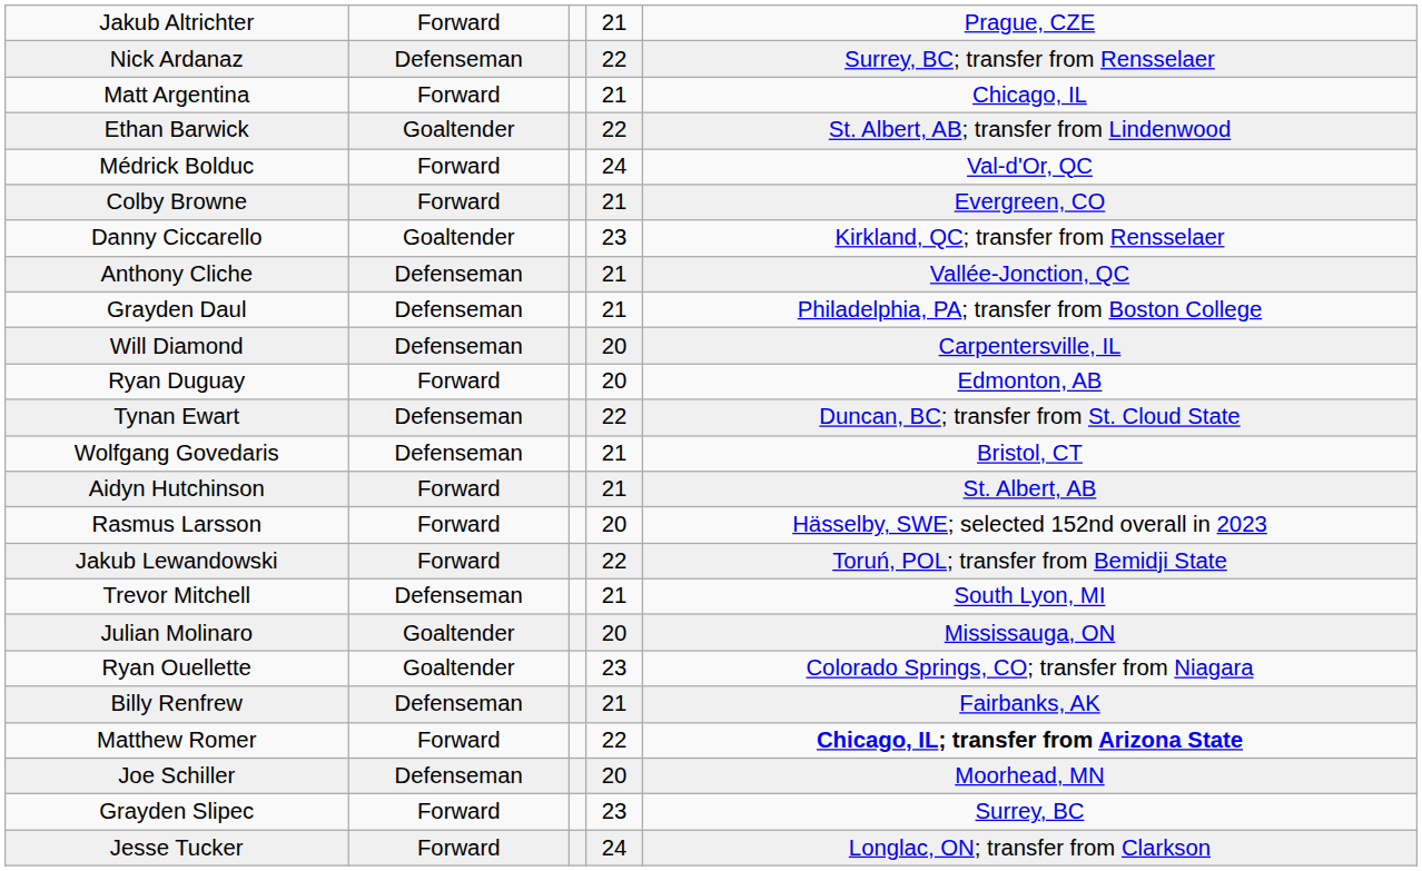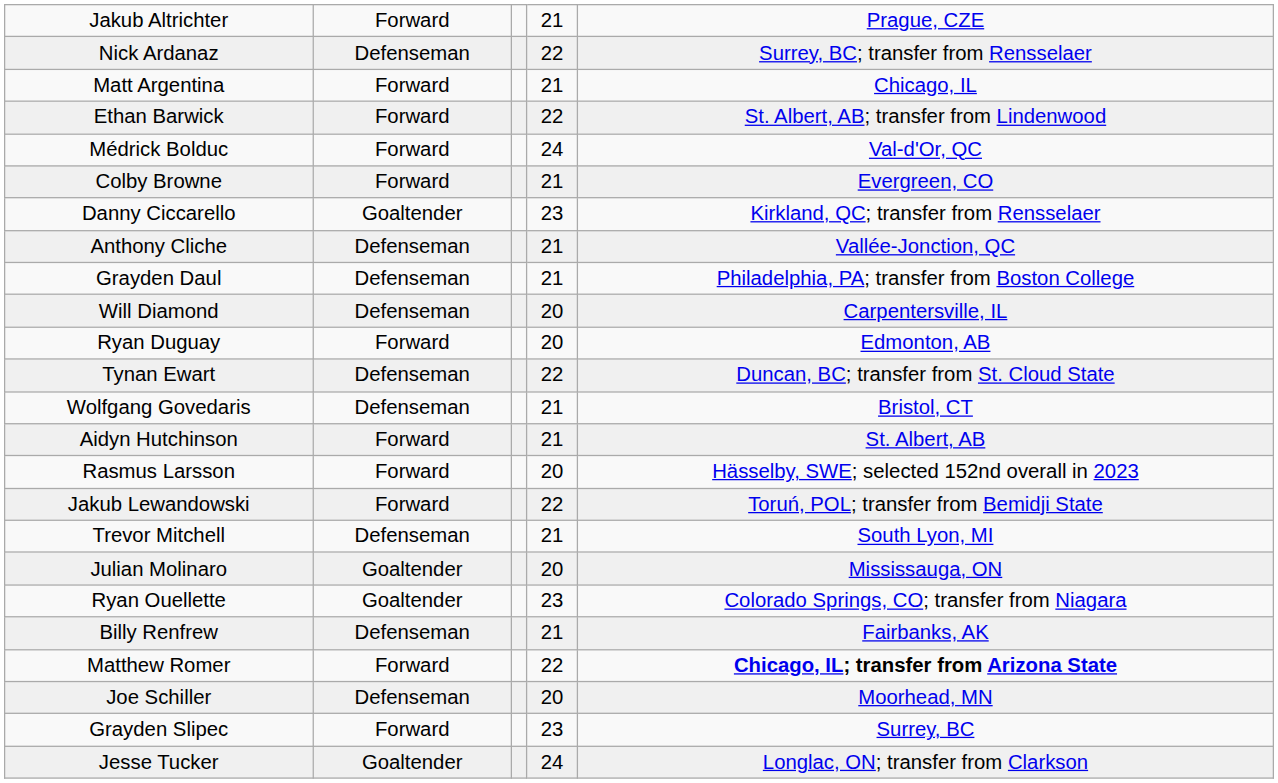 <table class="wikitable" width="1000">
 <tr align="center" bgcolor="">
 <td>Jakub Altrichter</td>
 <td>Forward</td>
 <td></td>
 <td>21</td>
 <td><a href='#'>Prague, CZE</a></td>
 </tr>
 <tr align="center" bgcolor="f0f0f0">
 <td>Nick Ardanaz</td>
 <td>Defenseman</td>
 <td></td>
 <td>22</td>
 <td><a href='#'>Surrey, BC</a>; transfer from <a href='#'>Rensselaer</a></td>
 </tr>
 <tr align="center" bgcolor="">
 <td>Matt Argentina</td>
 <td>Forward</td>
 <td></td>
 <td>21</td>
 <td><a href='#'>Chicago, IL</a></td>
 </tr>
 <tr align="center" bgcolor="f0f0f0">
 <td>Ethan Barwick</td>
-<td>Goaltender</td>
+<td>Forward</td>
 <td></td>
 <td>22</td>
 <td><a href='#'>St. Albert, AB</a>; transfer from <a href='#'>Lindenwood</a></td>
 </tr>
 <tr align="center" bgcolor="">
 <td>Médrick Bolduc</td>
 <td>Forward</td>
 <td></td>
 <td>24</td>
 <td><a href='#'>Val-d'Or, QC</a></td>
 </tr>
 <tr align="center" bgcolor="f0f0f0">
 <td>Colby Browne</td>
 <td>Forward</td>
 <td></td>
 <td>21</td>
 <td><a href='#'>Evergreen, CO</a></td>
 </tr>
 <tr align="center" bgcolor="">
 <td>Danny Ciccarello</td>
 <td>Goaltender</td>
 <td></td>
 <td>23</td>
 <td><a href='#'>Kirkland, QC</a>; transfer from <a href='#'>Rensselaer</a></td>
 </tr>
 <tr align="center" bgcolor="f0f0f0">
 <td>Anthony Cliche</td>
 <td>Defenseman</td>
 <td></td>
 <td>21</td>
 <td><a href='#'>Vallée-Jonction, QC</a></td>
 </tr>
 <tr align="center" bgcolor="">
 <td>Grayden Daul</td>
 <td>Defenseman</td>
 <td></td>
 <td>21</td>
 <td><a href='#'>Philadelphia, PA</a>; transfer from <a href='#'>Boston College</a></td>
 </tr>
 <tr align="center" bgcolor="f0f0f0">
 <td>Will Diamond</td>
 <td>Defenseman</td>
 <td></td>
 <td>20</td>
 <td><a href='#'>Carpentersville, IL</a></td>
 </tr>
 <tr align="center" bgcolor="">
 <td>Ryan Duguay</td>
 <td>Forward</td>
 <td></td>
 <td>20</td>
 <td><a href='#'>Edmonton, AB</a></td>
 </tr>
 <tr align="center" bgcolor="f0f0f0">
 <td>Tynan Ewart</td>
 <td>Defenseman</td>
 <td></td>
 <td>22</td>
 <td><a href='#'>Duncan, BC</a>; transfer from <a href='#'>St. Cloud State</a></td>
 </tr>
 <tr align="center" bgcolor="">
 <td>Wolfgang Govedaris</td>
 <td>Defenseman</td>
 <td></td>
 <td>21</td>
 <td><a href='#'>Bristol, CT</a></td>
 </tr>
 <tr align="center" bgcolor="f0f0f0">
 <td>Aidyn Hutchinson</td>
 <td>Forward</td>
 <td></td>
 <td>21</td>
 <td><a href='#'>St. Albert, AB</a></td>
 </tr>
 <tr align="center" bgcolor="">
 <td>Rasmus Larsson</td>
 <td>Forward</td>
 <td></td>
 <td>20</td>
 <td><a href='#'>Hässelby, SWE</a>; selected 152nd overall in <a href='#'>2023</a></td>
 </tr>
 <tr align="center" bgcolor="f0f0f0">
 <td>Jakub Lewandowski</td>
 <td>Forward</td>
 <td></td>
 <td>22</td>
 <td><a href='#'>Toruń, POL</a>; transfer from <a href='#'>Bemidji State</a></td>
 </tr>
 <tr align="center" bgcolor="">
 <td>Trevor Mitchell</td>
 <td>Defenseman</td>
 <td></td>
 <td>21</td>
 <td><a href='#'>South Lyon, MI</a></td>
 </tr>
 <tr align="center" bgcolor="f0f0f0">
 <td>Julian Molinaro</td>
 <td>Goaltender</td>
 <td></td>
 <td>20</td>
 <td><a href='#'>Mississauga, ON</a></td>
 </tr>
 <tr align="center" bgcolor="">
 <td>Ryan Ouellette</td>
 <td>Goaltender</td>
 <td></td>
 <td>23</td>
 <td><a href='#'>Colorado Springs, CO</a>; transfer from <a href='#'>Niagara</a></td>
 </tr>
 <tr align="center" bgcolor="f0f0f0">
 <td>Billy Renfrew</td>
 <td>Defenseman</td>
 <td></td>
 <td>21</td>
 <td><a href='#'>Fairbanks, AK</a></td>
 </tr>
 <tr align="center" bgcolor="">
 <td>Matthew Romer</td>
 <td>Forward</td>
 <td></td>
 <td>22</td>
 <td><strong><a href='#'>Chicago, IL</a>; transfer from <a href='#'>Arizona State</a></strong></td>
 </tr>
 <tr align="center" bgcolor="f0f0f0">
 <td>Joe Schiller</td>
 <td>Defenseman</td>
 <td></td>
 <td>20</td>
 <td><a href='#'>Moorhead, MN</a></td>
 </tr>
 <tr align="center" bgcolor="">
 <td>Grayden Slipec</td>
 <td>Forward</td>
 <td></td>
 <td>23</td>
 <td><a href='#'>Surrey, BC</a></td>
 </tr>
 <tr align="center" bgcolor="f0f0f0">
 <td>Jesse Tucker</td>
-<td>Forward</td>
+<td>Goaltender</td>
 <td></td>
 <td>24</td>
 <td><a href='#'>Longlac, ON</a>; transfer from <a href='#'>Clarkson</a></td>
 </tr>
 </table>
